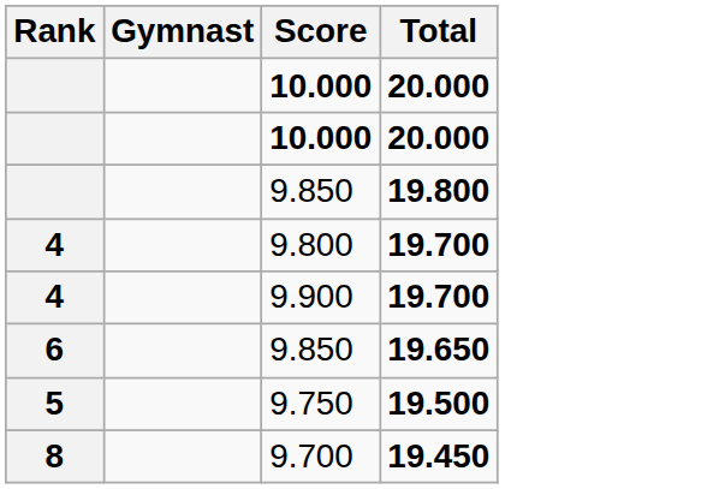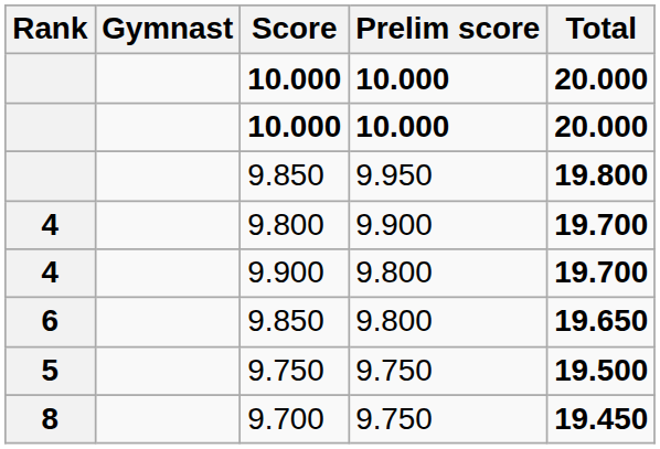 <table class="wikitable sortable">
 <tr>
 <th scope="col">Rank</th>
 <th scope="col">Gymnast</th>
 <th scope="col">Score</th>
+<th scope="col">Prelim score</th>
 <th scope="col">Total</th>
 </tr>
 <tr>
 <th scope="row"></th>
 <td></td>
+<td><strong>10.000</strong></td>
 <td><strong>10.000</strong></td>
 <td><strong>20.000</strong></td>
 </tr>
 <tr>
 <th scope="row"></th>
 <td></td>
 <td><strong>10.000</strong></td>
+<td><strong>10.000</strong></td>
 <td><strong>20.000</strong></td>
 </tr>
 <tr>
 <th scope="row"></th>
 <td></td>
 <td>9.850</td>
+<td>9.950</td>
 <td><strong>19.800</strong></td>
 </tr>
 <tr>
 <th scope="row">4</th>
 <td></td>
 <td>9.800</td>
+<td>9.900</td>
 <td><strong>19.700</strong></td>
 </tr>
 <tr>
 <th scope="row">4</th>
 <td></td>
 <td>9.900</td>
+<td>9.800</td>
 <td><strong>19.700</strong></td>
 </tr>
 <tr>
 <th scope="row">6</th>
 <td></td>
 <td>9.850</td>
+<td>9.800</td>
 <td><strong>19.650</strong></td>
 </tr>
 <tr>
 <th scope="row">5</th>
 <td></td>
+<td>9.750</td>
 <td>9.750</td>
 <td><strong>19.500</strong></td>
 </tr>
 <tr>
 <th scope="row">8</th>
 <td></td>
 <td>9.700</td>
+<td>9.750</td>
 <td><strong>19.450</strong></td>
 </tr>
 </table>
